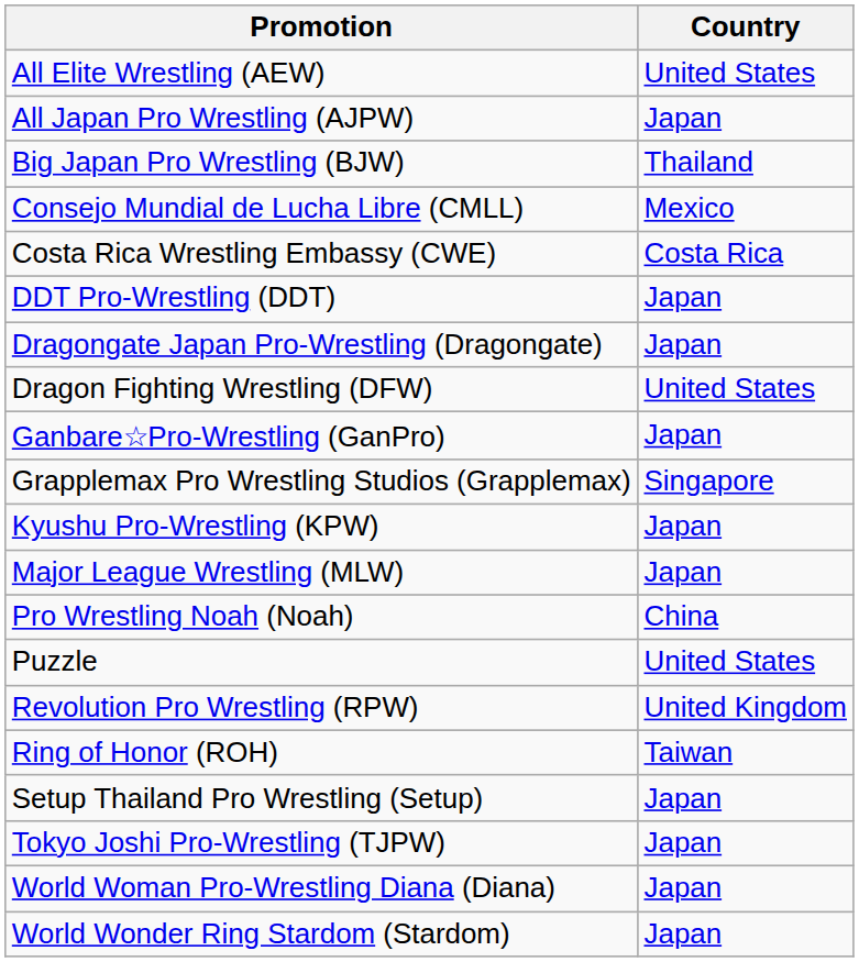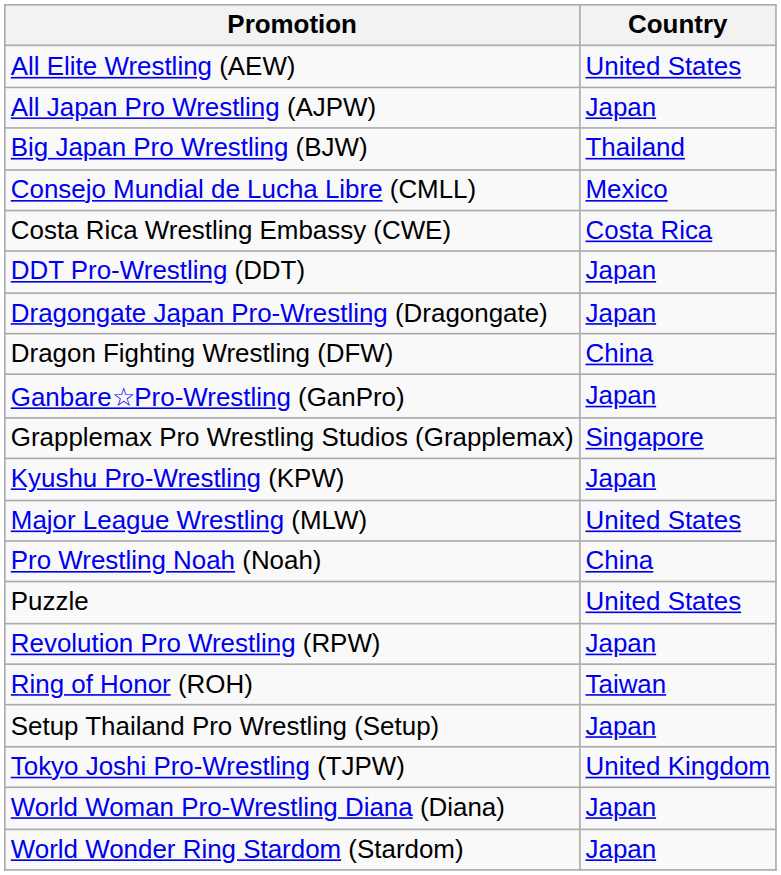 <table class="wikitable sortable">
 <tr>
 <th>Promotion</th>
 <th>Country</th>
 </tr>
 <tr>
 <td><a href='#'>All Elite Wrestling</a> (AEW)</td>
 <td><a href='#'>United States</a></td>
 </tr>
 <tr>
 <td><a href='#'>All Japan Pro Wrestling</a> (AJPW)</td>
 <td><a href='#'>Japan</a></td>
 </tr>
 <tr>
 <td><a href='#'>Big Japan Pro Wrestling</a> (BJW)</td>
 <td><a href='#'>Thailand</a></td>
 </tr>
 <tr>
 <td><a href='#'>Consejo Mundial de Lucha Libre</a> (CMLL)</td>
 <td><a href='#'>Mexico</a></td>
 </tr>
 <tr>
 <td>Costa Rica Wrestling Embassy (CWE)</td>
 <td><a href='#'>Costa Rica</a></td>
 </tr>
 <tr>
 <td><a href='#'>DDT Pro-Wrestling</a> (DDT)</td>
 <td><a href='#'>Japan</a></td>
 </tr>
 <tr>
 <td><a href='#'>Dragongate Japan Pro-Wrestling</a> (Dragongate)</td>
 <td><a href='#'>Japan</a></td>
 </tr>
 <tr>
 <td>Dragon Fighting Wrestling (DFW)</td>
-<td><a href='#'>United States</a></td>
+<td><a href='#'>China</a></td>
 </tr>
 <tr>
 <td><a href='#'>Ganbare☆Pro-Wrestling</a> (GanPro)</td>
 <td><a href='#'>Japan</a></td>
 </tr>
 <tr>
 <td>Grapplemax Pro Wrestling Studios (Grapplemax)</td>
 <td><a href='#'>Singapore</a></td>
 </tr>
 <tr>
 <td><a href='#'>Kyushu Pro-Wrestling</a> (KPW)</td>
 <td><a href='#'>Japan</a></td>
 </tr>
 <tr>
 <td><a href='#'>Major League Wrestling</a> (MLW)</td>
-<td><a href='#'>Japan</a></td>
+<td><a href='#'>United States</a></td>
 </tr>
 <tr>
 <td><a href='#'>Pro Wrestling Noah</a> (Noah)</td>
 <td><a href='#'>China</a></td>
 </tr>
 <tr>
 <td>Puzzle</td>
 <td><a href='#'>United States</a></td>
 </tr>
 <tr>
 <td><a href='#'>Revolution Pro Wrestling</a> (RPW)</td>
-<td><a href='#'>United Kingdom</a></td>
+<td><a href='#'>Japan</a></td>
 </tr>
 <tr>
 <td><a href='#'>Ring of Honor</a> (ROH)</td>
 <td><a href='#'>Taiwan</a></td>
 </tr>
 <tr>
 <td>Setup Thailand Pro Wrestling (Setup)</td>
 <td><a href='#'>Japan</a></td>
 </tr>
 <tr>
 <td><a href='#'>Tokyo Joshi Pro-Wrestling</a> (TJPW)</td>
-<td><a href='#'>Japan</a></td>
+<td><a href='#'>United Kingdom</a></td>
 </tr>
 <tr>
 <td><a href='#'>World Woman Pro-Wrestling Diana</a> (Diana)</td>
 <td><a href='#'>Japan</a></td>
 </tr>
 <tr>
 <td><a href='#'>World Wonder Ring Stardom</a> (Stardom)</td>
 <td><a href='#'>Japan</a></td>
 </tr>
 </table>
